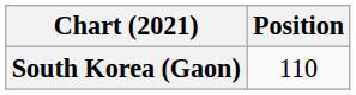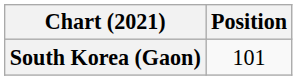 <table class="wikitable plainrowheaders" style="text-align:center">
 <tr>
 <th scope="col">Chart (2021)</th>
 <th scope="col">Position</th>
 </tr>
 <tr>
 <th scope="row">South Korea (Gaon)</th>
-<td>110</td>
+<td>101</td>
 </tr>
 </table>
